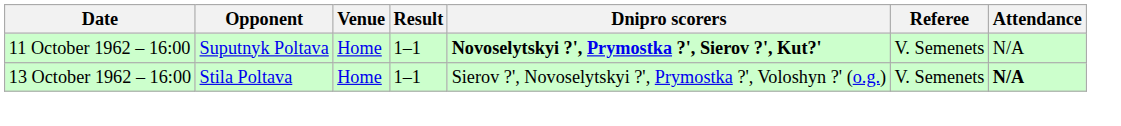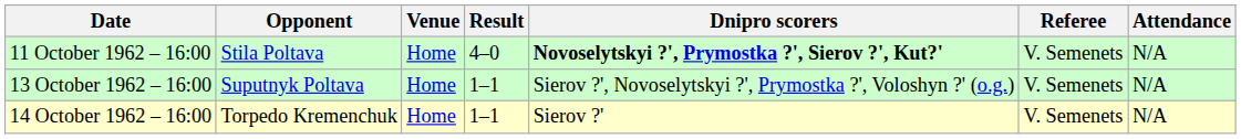 <table class="wikitable" style="text-align:left">
 <tr>
 <th>Date</th>
 <th>Opponent</th>
 <th>Venue</th>
 <th>Result</th>
 <th>Dnipro scorers</th>
 <th>Referee</th>
 <th>Attendance</th>
 </tr>
 <tr style="background:#ccffcc">
 <td>11 October 1962 – 16:00</td>
-<td><a href='#'>Suputnyk Poltava</a></td>
+<td><a href='#'>Stila Poltava</a></td>
 <td><a href='#'>Home</a></td>
-<td>1–1</td>
+<td>4–0</td>
 <td><strong>Novoselytskyi ?', <a href='#'>Prymostka</a> ?', Sierov ?', Kut?'</strong></td>
 <td>V. Semenets</td>
 <td>N/A</td>
 </tr>
 <tr style="background:#ccffcc">
 <td>13 October 1962 – 16:00</td>
-<td><a href='#'>Stila Poltava</a></td>
+<td><a href='#'>Suputnyk Poltava</a></td>
 <td><a href='#'>Home</a></td>
 <td>1–1</td>
 <td>Sierov ?', Novoselytskyi ?', <a href='#'>Prymostka</a> ?', Voloshyn ?' (<a href='#'>o.g.</a>)</td>
 <td>V. Semenets</td>
-<td><strong>N/A</strong></td>
+<td>N/A</td>
+</tr>
+<tr style="background:#ffffcc">
+<td>14 October 1962 – 16:00</td>
+<td>Torpedo Kremenchuk</td>
+<td><a href='#'>Home</a></td>
+<td>1–1</td>
+<td>Sierov ?'</td>
+<td>V. Semenets</td>
+<td>N/A</td>
 </tr>
 </table>
